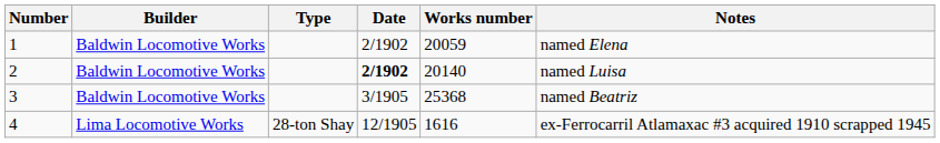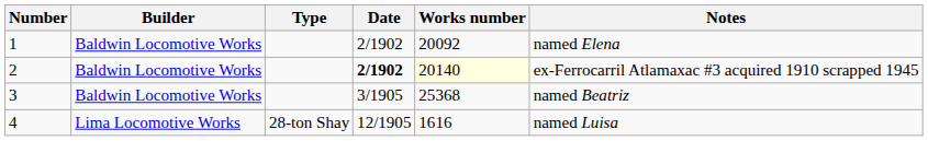 <table class="wikitable">
 <tr>
 <th>Number</th>
 <th>Builder</th>
 <th>Type</th>
 <th>Date</th>
 <th>Works number</th>
 <th>Notes</th>
 </tr>
 <tr>
 <td>1</td>
 <td><a href='#'>Baldwin Locomotive Works</a></td>
 <td></td>
 <td>2/1902</td>
-<td>20059</td>
+<td>20092</td>
 <td>named <em>Elena</em></td>
 </tr>
 <tr>
 <td>2</td>
 <td><a href='#'>Baldwin Locomotive Works</a></td>
 <td></td>
 <td><strong>2/1902</strong></td>
-<td>20140</td>
-<td>named <em>Luisa</em></td>
+<td style="background: lightyellow;">20140</td>
+<td>ex-Ferrocarril Atlamaxac #3 acquired 1910 scrapped 1945</td>
 </tr>
 <tr>
 <td>3</td>
 <td><a href='#'>Baldwin Locomotive Works</a></td>
 <td></td>
 <td>3/1905</td>
 <td>25368</td>
 <td>named <em>Beatriz</em></td>
 </tr>
 <tr>
 <td>4</td>
 <td><a href='#'>Lima Locomotive Works</a></td>
 <td>28-ton Shay</td>
 <td>12/1905</td>
 <td>1616</td>
-<td>ex-Ferrocarril Atlamaxac #3 acquired 1910 scrapped 1945</td>
+<td>named <em>Luisa</em></td>
 </tr>
 </table>
